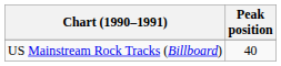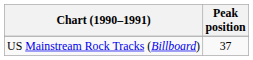 <table class="wikitable sortable">
 <tr>
 <th align="left">Chart (1990–1991)</th>
 <th align="center">Peak<br>position</th>
 </tr>
 <tr>
 </tr>
 <tr>
 </tr>
 <tr>
 </tr>
 <tr>
 </tr>
 <tr>
 <td align="left">US <a href='#'>Mainstream Rock Tracks</a> (<em><a href='#'>Billboard</a></em>)</td>
-<td align="center">40</td>
+<td align="center">37</td>
 </tr>
 </table>
